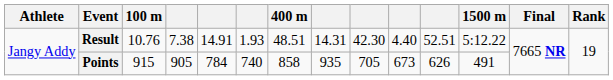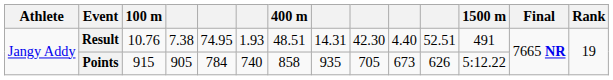 <table class="wikitable" border="1" style="font-size:90%">
 <tr>
 <th>Athlete</th>
 <th>Event</th>
 <th>100 m</th>
 <th></th>
 <th></th>
 <th></th>
 <th>400 m</th>
 <th></th>
 <th></th>
 <th></th>
 <th></th>
 <th>1500 m</th>
 <th>Final</th>
 <th>Rank</th>
 </tr>
 <tr align=center>
 <td rowspan=2 align=left><a href='#'>Jangy Addy</a></td>
 <th style="font-size:95%">Result</th>
 <td>10.76</td>
 <td>7.38</td>
-<td>14.91</td>
+<td>74.95</td>
 <td>1.93</td>
 <td>48.51</td>
 <td>14.31</td>
 <td>42.30</td>
 <td>4.40</td>
 <td>52.51</td>
-<td>5:12.22</td>
+<td>491</td>
 <td rowspan=2>7665 <strong><a href='#'>NR</a></strong></td>
 <td rowspan=2>19</td>
 </tr>
 <tr align=center>
 <th style="font-size:95%">Points</th>
 <td>915</td>
 <td>905</td>
 <td>784</td>
 <td>740</td>
 <td>858</td>
 <td>935</td>
 <td>705</td>
 <td>673</td>
 <td>626</td>
-<td>491</td>
+<td>5:12.22</td>
 </tr>
 </table>
